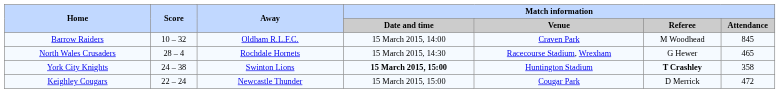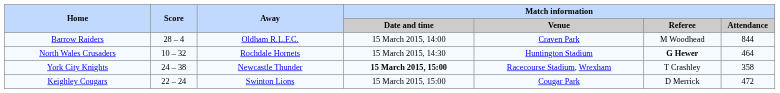 <table border=1 style="border-collapse:collapse; font-size:85%; text-align:center;" cellpadding=3 cellspacing=0 width=100%>
 <tr bgcolor=#C1D8FF>
 <th rowspan=2 width=19%>Home</th>
 <th rowspan=2 width=6%>Score</th>
 <th rowspan=2 width=19%>Away</th>
 <th colspan=6>Match information</th>
 </tr>
 <tr bgcolor=#CCCCCC>
 <th width=17%>Date and time</th>
 <th width=22%>Venue</th>
 <th width=10%>Referee</th>
 <th width=7%>Attendance</th>
 </tr>
 <tr bgcolor=#F5FAFF>
 <td><a href='#'>Barrow Raiders</a></td>
-<td>10 – 32</td>
+<td>28 – 4</td>
 <td><a href='#'>Oldham R.L.F.C.</a></td>
 <td>15 March 2015, 14:00</td>
 <td><a href='#'>Craven Park</a></td>
 <td>M Woodhead</td>
-<td>845</td>
+<td>844</td>
 </tr>
 <tr bgcolor=#F5FAFF>
 <td><a href='#'>North Wales Crusaders</a></td>
-<td>28 – 4</td>
+<td>10 – 32</td>
 <td><a href='#'>Rochdale Hornets</a></td>
 <td>15 March 2015, 14:30</td>
-<td><a href='#'>Racecourse Stadium</a>, <a href='#'>Wrexham</a></td>
-<td>G Hewer</td>
-<td>465</td>
+<td><a href='#'>Huntington Stadium</a></td>
+<td><strong>G Hewer</strong></td>
+<td>464</td>
 </tr>
 <tr bgcolor=#F5FAFF>
 <td><a href='#'>York City Knights</a></td>
 <td>24 – 38</td>
-<td><a href='#'>Swinton Lions</a></td>
+<td><a href='#'>Newcastle Thunder</a></td>
 <td><strong>15 March 2015, 15:00</strong></td>
-<td><a href='#'>Huntington Stadium</a></td>
-<td><strong>T Crashley</strong></td>
+<td><a href='#'>Racecourse Stadium</a>, <a href='#'>Wrexham</a></td>
+<td>T Crashley</td>
 <td>358</td>
 </tr>
 <tr bgcolor=#F5FAFF>
 <td><a href='#'>Keighley Cougars</a></td>
 <td>22 – 24</td>
-<td><a href='#'>Newcastle Thunder</a></td>
+<td><a href='#'>Swinton Lions</a></td>
 <td>15 March 2015, 15:00</td>
 <td><a href='#'>Cougar Park</a></td>
 <td>D Merrick</td>
 <td>472</td>
 </tr>
 </table>
